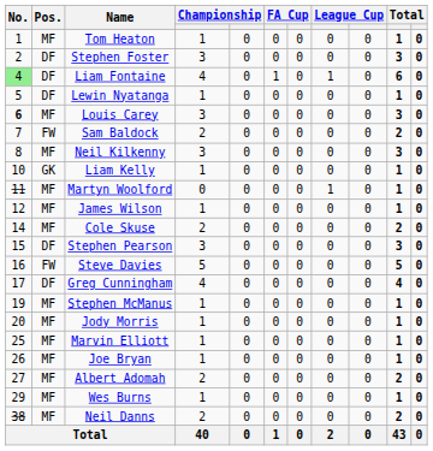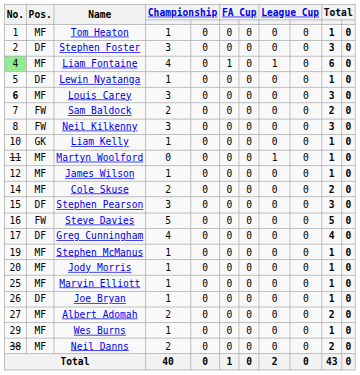 <table class="wikitable sortable" style="text-align: center;">
 <tr>
 <th rowspan="2">No.</th>
 <th rowspan="2">Pos.</th>
 <th rowspan="2">Name</th>
 <th colspan="2"><a href='#'>Championship</a></th>
 <th colspan="2"><a href='#'>FA Cup</a></th>
 <th colspan="2"><a href='#'>League Cup</a></th>
 <th colspan="2"><strong>Total</strong></th>
 </tr>
 <tr>
 <th></th>
 <th></th>
 <th></th>
 <th></th>
 <th></th>
 <th></th>
 <th></th>
 <th></th>
 </tr>
 <tr>
 <td>1</td>
 <td>MF</td>
 <td><a href='#'>Tom Heaton</a></td>
 <td>1</td>
 <td>0</td>
 <td>0</td>
 <td>0</td>
 <td>0</td>
 <td>0</td>
 <td><strong>1</strong></td>
 <td><strong>0</strong></td>
 </tr>
 <tr>
 <td>2</td>
 <td>DF</td>
 <td><a href='#'>Stephen Foster</a></td>
 <td>3</td>
 <td>0</td>
 <td>0</td>
 <td>0</td>
 <td>0</td>
 <td>0</td>
 <td><strong>3</strong></td>
 <td><strong>0</strong></td>
 </tr>
 <tr>
 <td style="background: lightgreen;">4</td>
-<td>DF</td>
+<td>MF</td>
 <td><a href='#'>Liam Fontaine</a></td>
 <td>4</td>
 <td>0</td>
 <td>1</td>
 <td>0</td>
 <td>1</td>
 <td>0</td>
 <td><strong>6</strong></td>
 <td><strong>0</strong></td>
 </tr>
 <tr>
 <td>5</td>
 <td>DF</td>
 <td><a href='#'>Lewin Nyatanga</a></td>
 <td>1</td>
 <td>0</td>
 <td>0</td>
 <td>0</td>
 <td>0</td>
 <td>0</td>
 <td><strong>1</strong></td>
 <td><strong>0</strong></td>
 </tr>
 <tr>
 <td><strong>6</strong></td>
 <td>MF</td>
 <td><a href='#'>Louis Carey</a></td>
 <td>3</td>
 <td>0</td>
 <td>0</td>
 <td>0</td>
 <td>0</td>
 <td>0</td>
 <td><strong>3</strong></td>
 <td><strong>0</strong></td>
 </tr>
 <tr>
 <td>7</td>
 <td>FW</td>
 <td><a href='#'>Sam Baldock</a></td>
 <td>2</td>
 <td>0</td>
 <td>0</td>
 <td>0</td>
 <td>0</td>
 <td>0</td>
 <td><strong>2</strong></td>
 <td><strong>0</strong></td>
 </tr>
 <tr>
 <td>8</td>
-<td>MF</td>
+<td>FW</td>
 <td><a href='#'>Neil Kilkenny</a></td>
 <td>3</td>
 <td>0</td>
 <td>0</td>
 <td>0</td>
 <td>0</td>
 <td>0</td>
 <td><strong>3</strong></td>
 <td><strong>0</strong></td>
 </tr>
 <tr>
 <td>10</td>
 <td>GK</td>
 <td><a href='#'>Liam Kelly</a></td>
 <td>1</td>
 <td>0</td>
 <td>0</td>
 <td>0</td>
 <td>0</td>
 <td>0</td>
 <td><strong>1</strong></td>
 <td><strong>0</strong></td>
 </tr>
 <tr>
 <td><s>11</s></td>
 <td>MF</td>
 <td><a href='#'>Martyn Woolford</a></td>
 <td>0</td>
 <td>0</td>
 <td>0</td>
 <td>0</td>
 <td>1</td>
 <td>0</td>
 <td><strong>1</strong></td>
 <td><strong>0</strong></td>
 </tr>
 <tr>
 <td>12</td>
 <td>MF</td>
 <td><a href='#'>James Wilson</a></td>
 <td>1</td>
 <td>0</td>
 <td>0</td>
 <td>0</td>
 <td>0</td>
 <td>0</td>
 <td><strong>1</strong></td>
 <td><strong>0</strong></td>
 </tr>
 <tr>
 <td>14</td>
 <td>MF</td>
 <td><a href='#'>Cole Skuse</a></td>
 <td>2</td>
 <td>0</td>
 <td>0</td>
 <td>0</td>
 <td>0</td>
 <td>0</td>
 <td><strong>2</strong></td>
 <td><strong>0</strong></td>
 </tr>
 <tr>
 <td>15</td>
 <td>DF</td>
 <td><a href='#'>Stephen Pearson</a></td>
 <td>3</td>
 <td>0</td>
 <td>0</td>
 <td>0</td>
 <td>0</td>
 <td>0</td>
 <td><strong>3</strong></td>
 <td><strong>0</strong></td>
 </tr>
 <tr>
 <td>16</td>
 <td>FW</td>
 <td><a href='#'>Steve Davies</a></td>
 <td>5</td>
 <td>0</td>
 <td>0</td>
 <td>0</td>
 <td>0</td>
 <td>0</td>
 <td><strong>5</strong></td>
 <td><strong>0</strong></td>
 </tr>
 <tr>
 <td>17</td>
 <td>DF</td>
 <td><a href='#'>Greg Cunningham</a></td>
 <td>4</td>
 <td>0</td>
 <td>0</td>
 <td>0</td>
 <td>0</td>
 <td>0</td>
 <td><strong>4</strong></td>
 <td><strong>0</strong></td>
 </tr>
 <tr>
 <td>19</td>
 <td>MF</td>
 <td><a href='#'>Stephen McManus</a></td>
 <td>1</td>
 <td>0</td>
 <td>0</td>
 <td>0</td>
 <td>0</td>
 <td>0</td>
 <td><strong>1</strong></td>
 <td><strong>0</strong></td>
 </tr>
 <tr>
 <td>20</td>
 <td>MF</td>
 <td><a href='#'>Jody Morris</a></td>
 <td>1</td>
 <td>0</td>
 <td>0</td>
 <td>0</td>
 <td>0</td>
 <td>0</td>
 <td><strong>1</strong></td>
 <td><strong>0</strong></td>
 </tr>
 <tr>
 <td>25</td>
 <td>MF</td>
 <td><a href='#'>Marvin Elliott</a></td>
 <td>1</td>
 <td>0</td>
 <td>0</td>
 <td>0</td>
 <td>0</td>
 <td>0</td>
 <td><strong>1</strong></td>
 <td><strong>0</strong></td>
 </tr>
 <tr>
 <td>26</td>
-<td>MF</td>
+<td>DF</td>
 <td><a href='#'>Joe Bryan</a></td>
 <td>1</td>
 <td>0</td>
 <td>0</td>
 <td>0</td>
 <td>0</td>
 <td>0</td>
 <td><strong>1</strong></td>
 <td><strong>0</strong></td>
 </tr>
 <tr>
 <td>27</td>
 <td>MF</td>
 <td><a href='#'>Albert Adomah</a></td>
 <td>2</td>
 <td>0</td>
 <td>0</td>
 <td>0</td>
 <td>0</td>
 <td>0</td>
 <td><strong>2</strong></td>
 <td><strong>0</strong></td>
 </tr>
 <tr>
 <td>29</td>
 <td>MF</td>
 <td><a href='#'>Wes Burns</a></td>
 <td>1</td>
 <td>0</td>
 <td>0</td>
 <td>0</td>
 <td>0</td>
 <td>0</td>
 <td><strong>1</strong></td>
 <td><strong>0</strong></td>
 </tr>
 <tr>
 <td><s>38</s></td>
 <td>MF</td>
 <td><a href='#'>Neil Danns</a></td>
 <td>2</td>
 <td>0</td>
 <td>0</td>
 <td>0</td>
 <td>0</td>
 <td>0</td>
 <td><strong>2</strong></td>
 <td><strong>0</strong></td>
 </tr>
 <tr>
 <th colspan="3">Total</th>
 <th>40</th>
 <th>0</th>
 <th>1</th>
 <th>0</th>
 <th>2</th>
 <th>0</th>
 <th>43</th>
 <th>0</th>
 </tr>
 </table>
